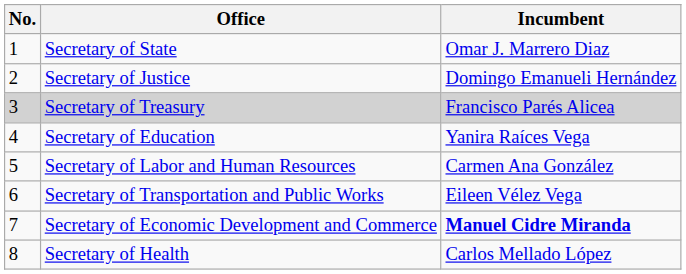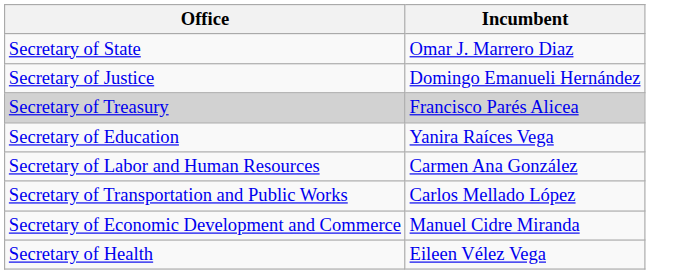 <table class=wikitable>
 <tr>
-<th><abbr>No.</abbr></th>
 <th>Office</th>
 <th>Incumbent</th>
 </tr>
 <tr>
-<td>1</td>
 <td><a href='#'>Secretary of State</a></td>
 <td><a href='#'>Omar J. Marrero Diaz</a></td>
 </tr>
 <tr>
-<td>2</td>
 <td><a href='#'>Secretary of Justice</a></td>
 <td><a href='#'>Domingo Emanueli Hernández</a></td>
 </tr>
 <tr style="background:#d2d2d2">
-<td>3</td>
 <td><a href='#'>Secretary of Treasury</a></td>
 <td><a href='#'>Francisco Parés Alicea</a></td>
 </tr>
 <tr>
-<td>4</td>
 <td><a href='#'>Secretary of Education</a></td>
 <td><a href='#'>Yanira Raíces Vega</a></td>
 </tr>
 <tr>
-<td>5</td>
 <td><a href='#'>Secretary of Labor and Human Resources</a></td>
 <td><a href='#'>Carmen Ana González</a></td>
 </tr>
 <tr>
-<td>6</td>
 <td><a href='#'>Secretary of Transportation and Public Works</a></td>
+<td><a href='#'>Carlos Mellado López</a></td>
+</tr>
+<tr>
+<td><a href='#'>Secretary of Economic Development and Commerce</a></td>
+<td><a href='#'>Manuel Cidre Miranda</a></td>
+</tr>
+<tr>
+<td><a href='#'>Secretary of Health</a></td>
 <td><a href='#'>Eileen Vélez Vega</a></td>
 </tr>
-<tr>
-<td>7</td>
-<td><a href='#'>Secretary of Economic Development and Commerce</a></td>
-<td><strong><a href='#'>Manuel Cidre Miranda</a></strong></td>
-</tr>
-<tr>
-<td>8</td>
-<td><a href='#'>Secretary of Health</a></td>
-<td><a href='#'>Carlos Mellado López</a></td>
-</tr>
 </table>
